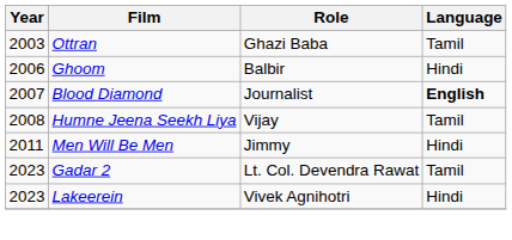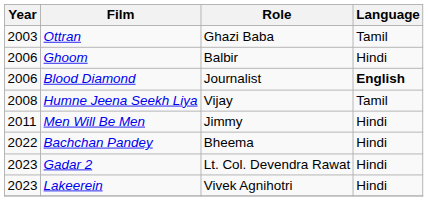 <table class="wikitable">
 <tr>
 <th>Year</th>
 <th>Film</th>
 <th>Role</th>
 <th>Language</th>
 </tr>
 <tr>
 <td>2003</td>
 <td><em><a href='#'>Ottran</a></em></td>
 <td>Ghazi Baba</td>
 <td>Tamil</td>
 </tr>
 <tr>
 <td>2006</td>
 <td><em><a href='#'>Ghoom</a></em></td>
 <td>Balbir</td>
 <td>Hindi</td>
 </tr>
 <tr>
-<td>2007</td>
+<td>2006</td>
 <td><em><a href='#'>Blood Diamond</a></em></td>
 <td>Journalist</td>
 <td><strong>English</strong></td>
 </tr>
 <tr>
 <td>2008</td>
 <td><em><a href='#'>Humne Jeena Seekh Liya</a></em></td>
 <td>Vijay</td>
 <td>Tamil</td>
 </tr>
 <tr>
 <td>2011</td>
 <td><em><a href='#'>Men Will Be Men</a></em></td>
 <td>Jimmy</td>
 <td>Hindi</td>
 </tr>
 <tr>
+<td>2022</td>
+<td><em><a href='#'>Bachchan Pandey</a></em></td>
+<td>Bheema</td>
+<td>Hindi</td>
+</tr>
+<tr>
 <td>2023</td>
 <td><em><a href='#'>Gadar 2</a></em></td>
 <td>Lt. Col. Devendra Rawat</td>
-<td>Tamil</td>
+<td>Hindi</td>
 </tr>
 <tr>
 <td>2023</td>
 <td><em><a href='#'>Lakeerein</a></em></td>
 <td>Vivek Agnihotri</td>
 <td>Hindi</td>
 </tr>
 <tr>
 </tr>
 </table>
